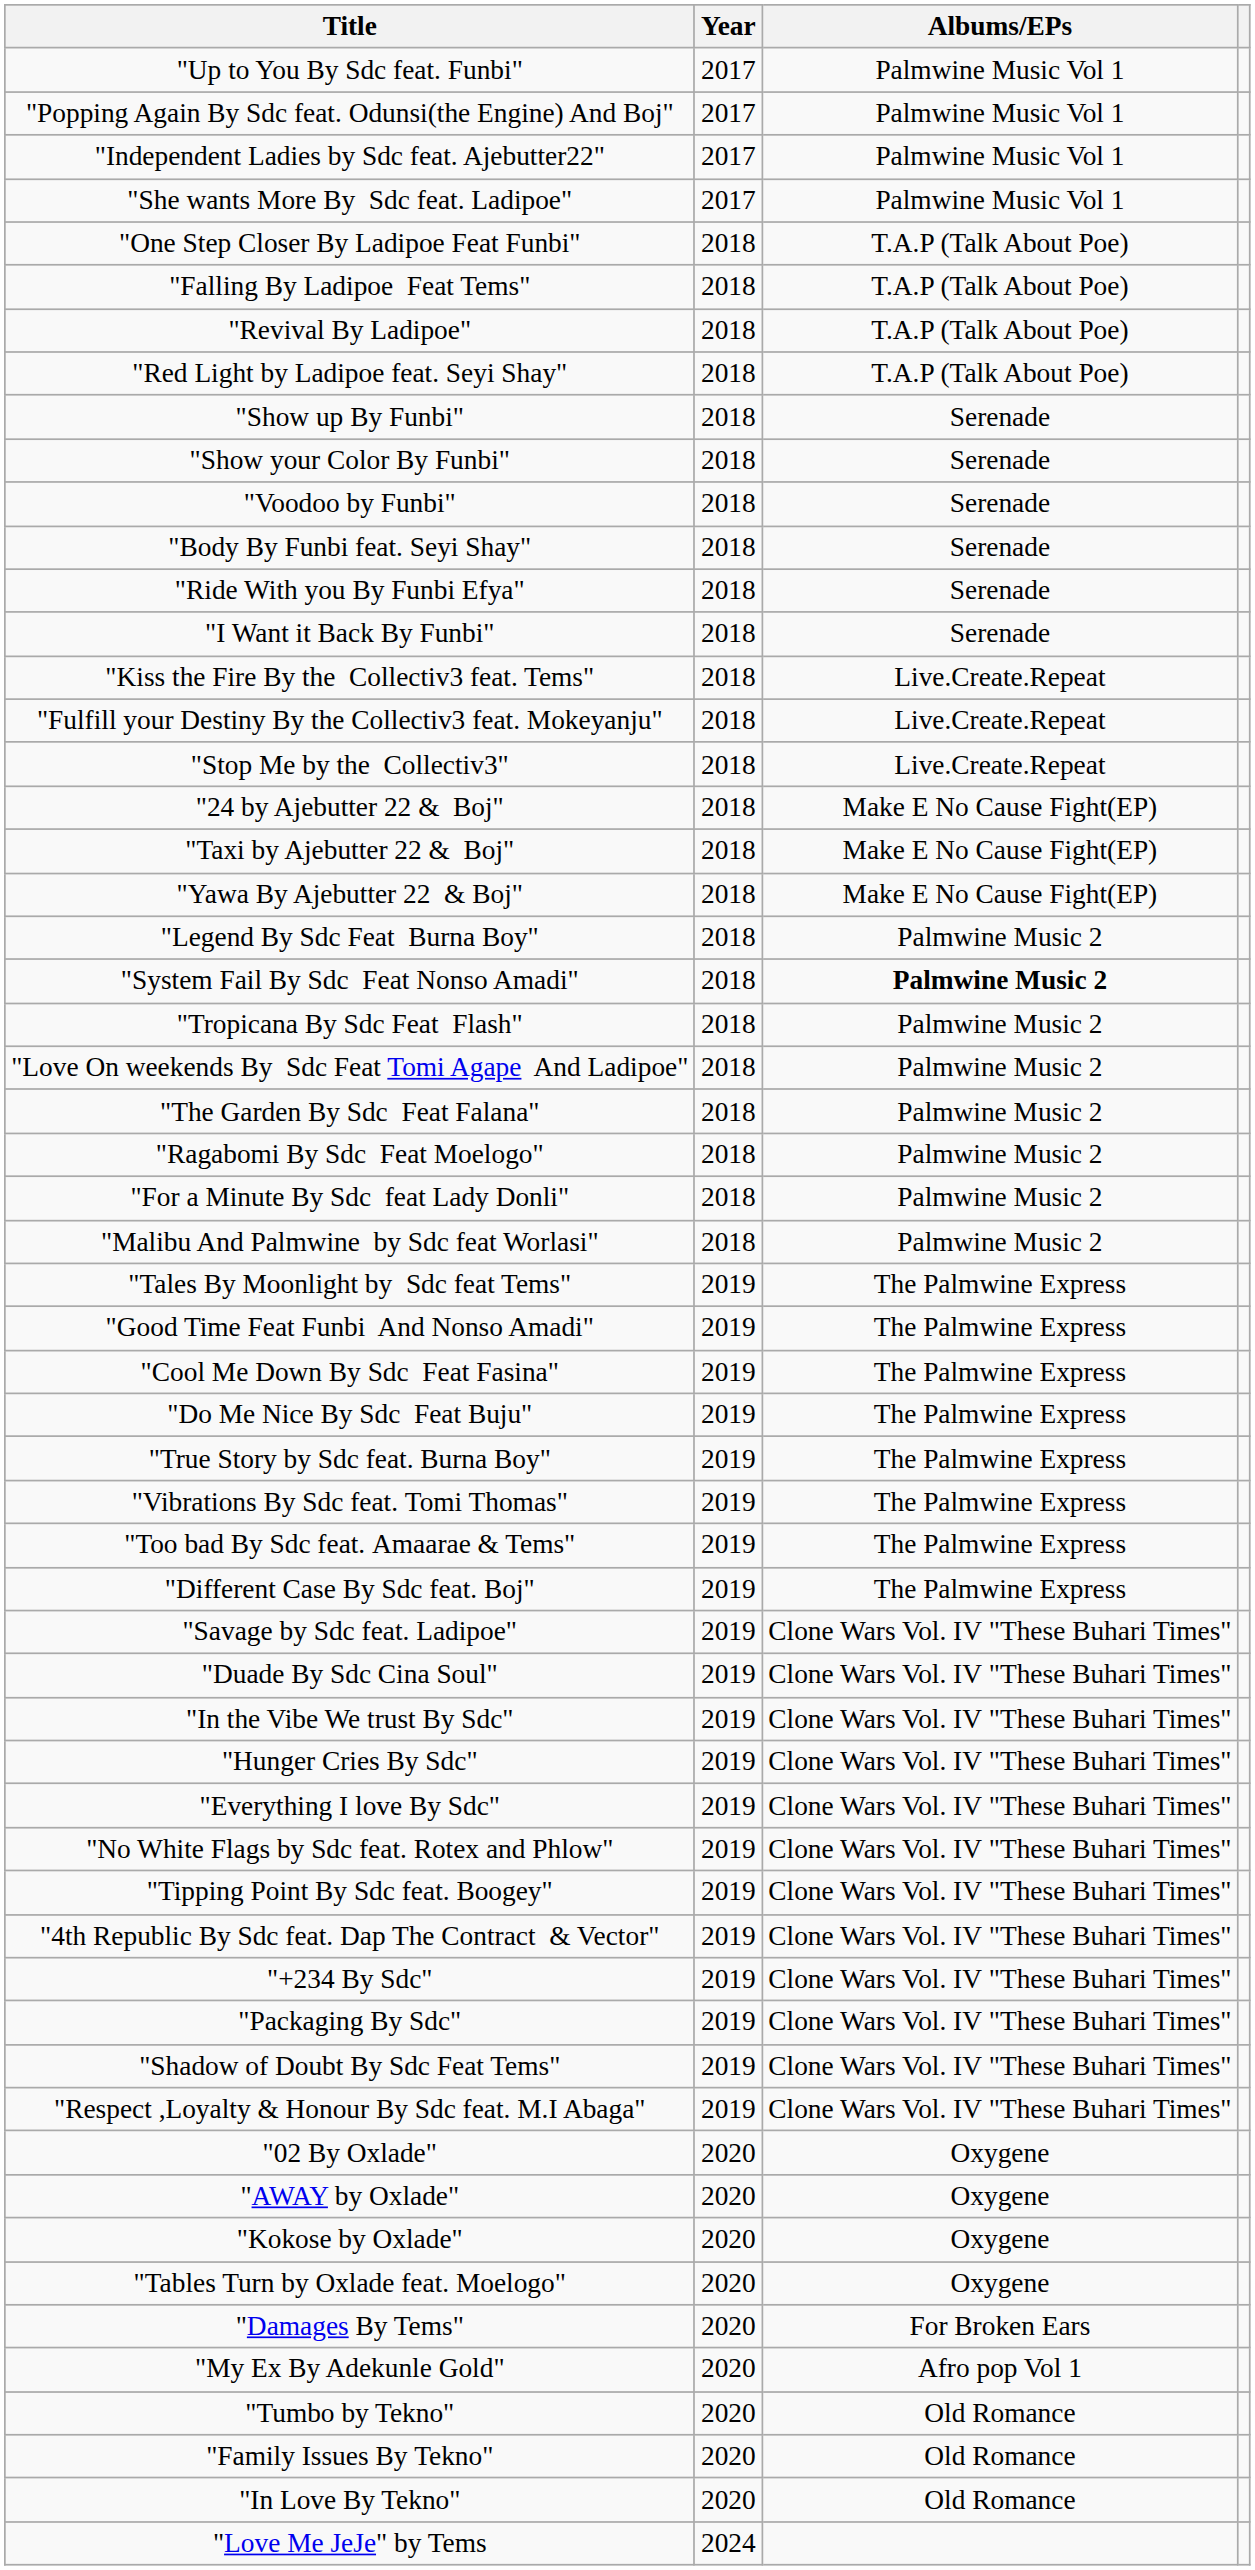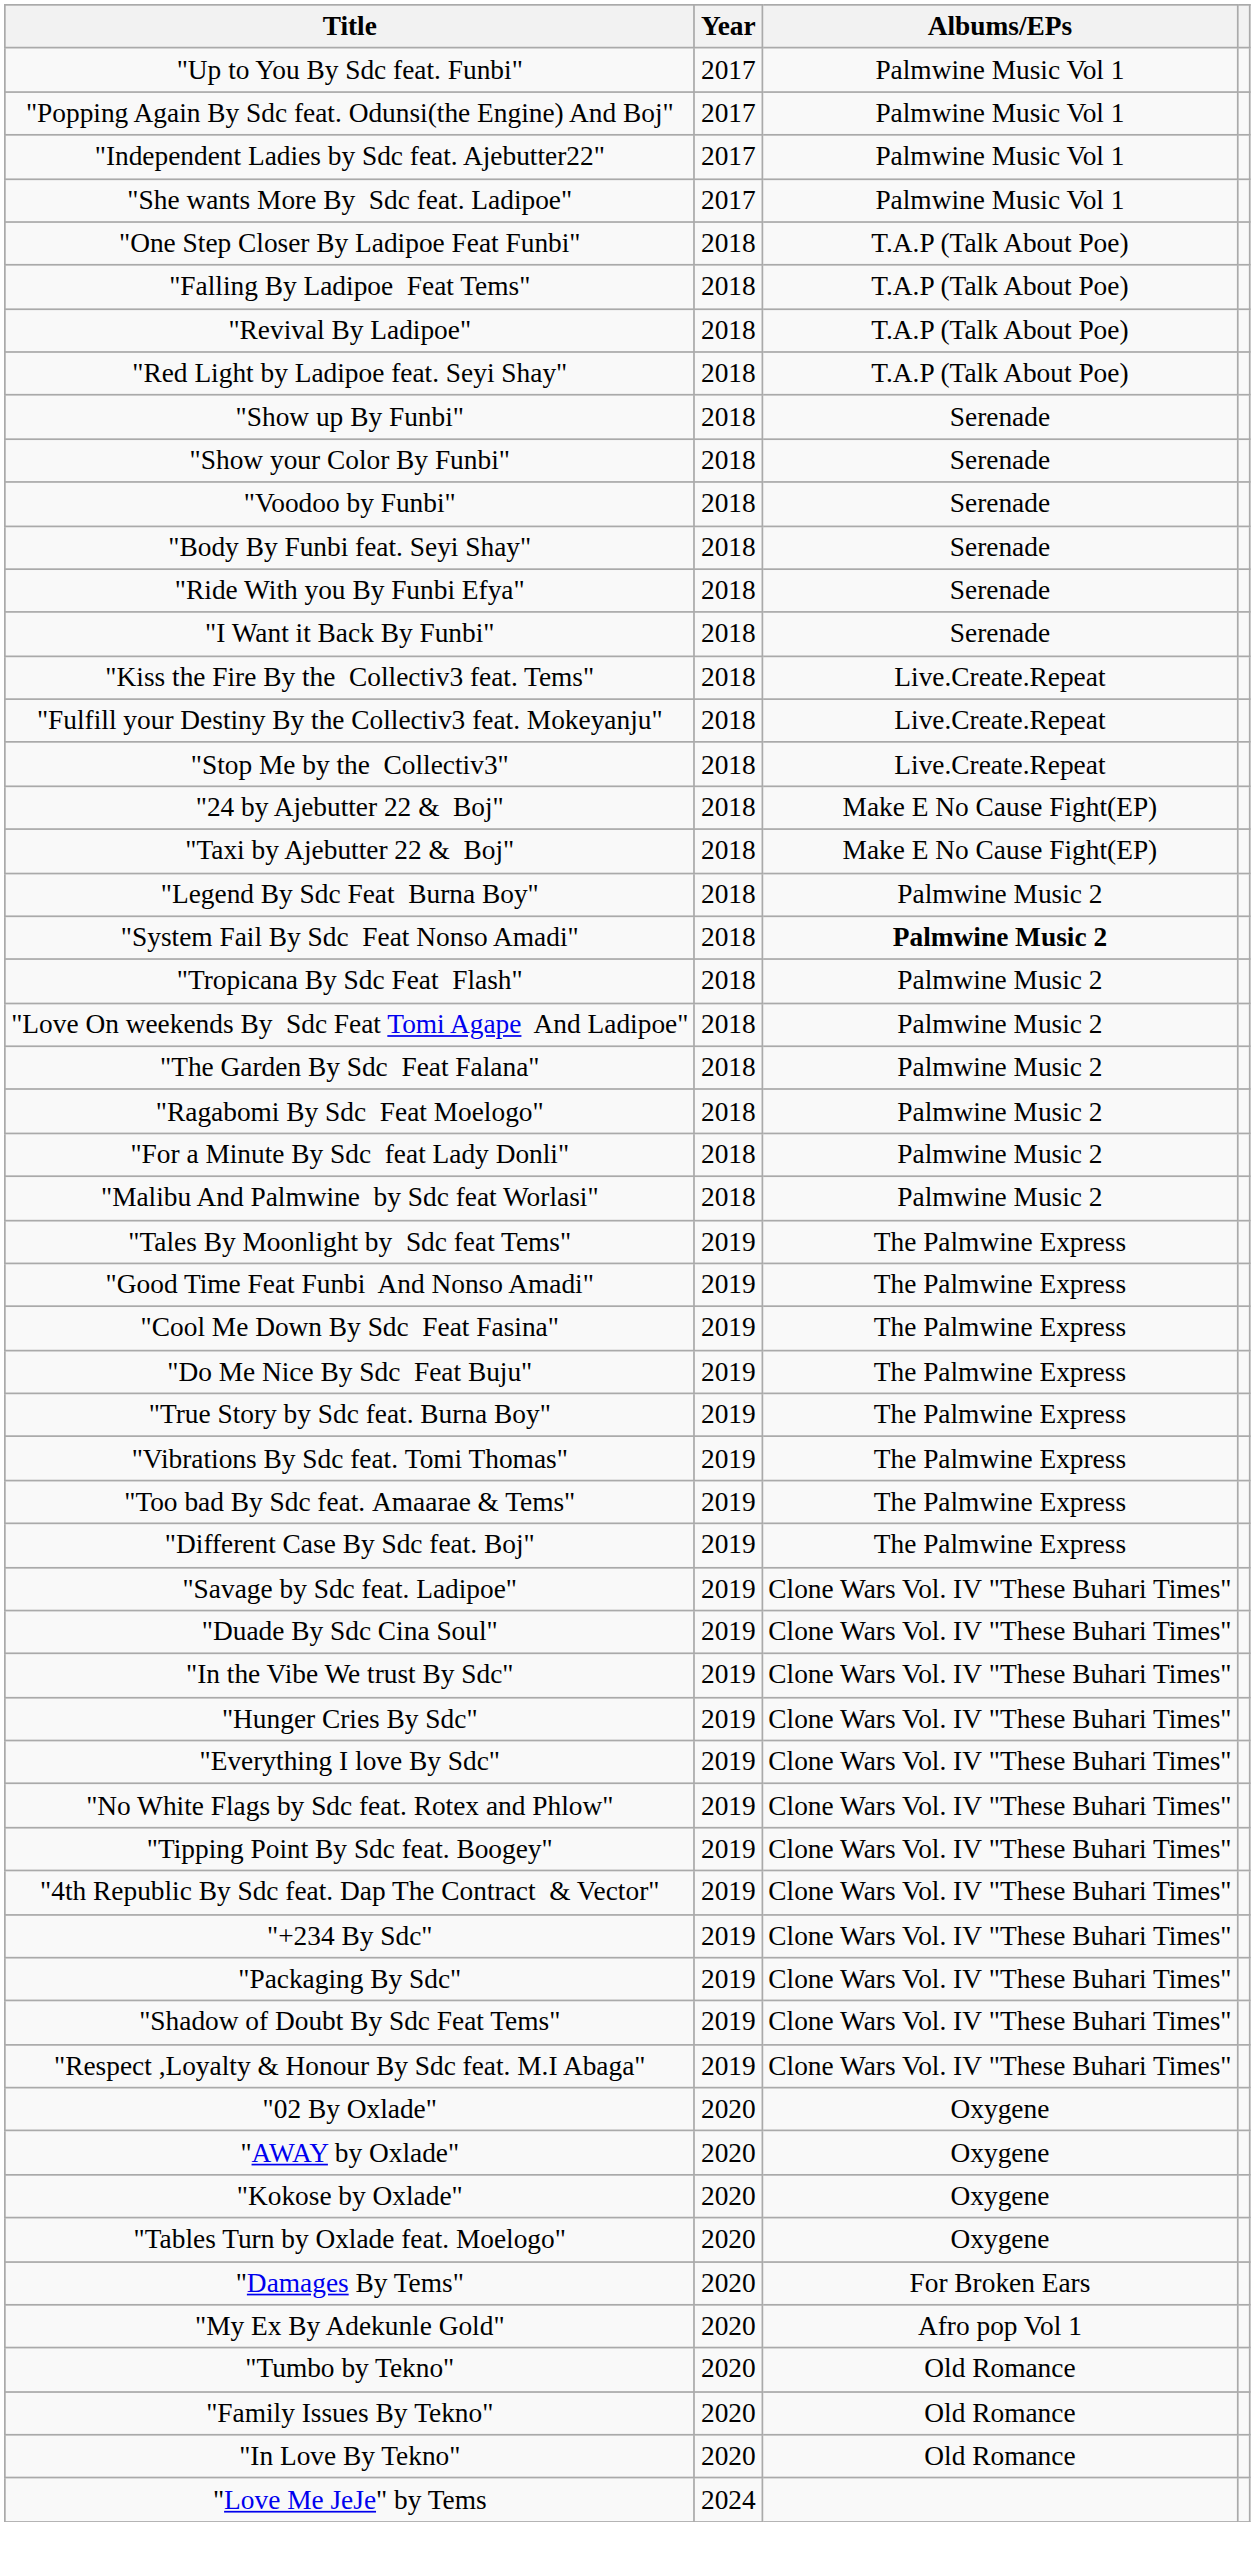 <table class="wikitable sortable plainrowheaders" style="text-align:center;">
 <tr>
 <th scope="col">Title</th>
 <th scope="col">Year</th>
 <th scope="col">Albums/EPs</th>
 <th scope="col" class="unsortable"></th>
 </tr>
 <tr>
 <td>"Up to You By Sdc feat. Funbi"</td>
 <td rowspan=“4”>2017</td>
 <td>Palmwine Music Vol 1</td>
 <td></td>
 </tr>
 <tr>
 <td>"Popping Again By Sdc feat. Odunsi(the Engine) And Boj"</td>
 <td>2017</td>
 <td>Palmwine Music Vol 1</td>
 <td></td>
 </tr>
 <tr>
 <td>"Independent Ladies by Sdc feat. Ajebutter22"</td>
 <td>2017</td>
 <td>Palmwine Music Vol 1</td>
 <td></td>
 </tr>
 <tr>
 <td>"She wants More By  Sdc feat. Ladipoe"</td>
 <td>2017</td>
 <td>Palmwine Music Vol 1</td>
 <td></td>
 </tr>
 <tr>
 <td>"One Step Closer By Ladipoe Feat Funbi"</td>
 <td rowspan=“20”>2018</td>
 <td>T.A.P (Talk About Poe)</td>
 <td></td>
 </tr>
 <tr>
 <td>"Falling By Ladipoe  Feat Tems"</td>
 <td>2018</td>
 <td>T.A.P (Talk About Poe)</td>
 <td></td>
 </tr>
 <tr>
 <td>"Revival By Ladipoe"</td>
 <td>2018</td>
 <td>T.A.P (Talk About Poe)</td>
 <td></td>
 </tr>
 <tr>
 <td>"Red Light by Ladipoe feat. Seyi Shay"</td>
 <td>2018</td>
 <td>T.A.P (Talk About Poe)</td>
 <td></td>
 </tr>
 <tr>
 <td>"Show up By Funbi"</td>
 <td>2018</td>
 <td>Serenade</td>
 <td></td>
 </tr>
 <tr>
 <td>"Show your Color By Funbi"</td>
 <td>2018</td>
 <td>Serenade</td>
 <td></td>
 </tr>
 <tr>
 <td>"Voodoo by Funbi"</td>
 <td>2018</td>
 <td>Serenade</td>
 <td></td>
 </tr>
 <tr>
 <td>"Body By Funbi feat. Seyi Shay"</td>
 <td>2018</td>
 <td>Serenade</td>
 <td></td>
 </tr>
 <tr>
 <td>"Ride With you By Funbi Efya"</td>
 <td>2018</td>
 <td>Serenade</td>
 <td></td>
 </tr>
 <tr>
 <td>"I Want it Back By Funbi"</td>
 <td>2018</td>
 <td>Serenade</td>
 <td></td>
 </tr>
 <tr>
 <td>"Kiss the Fire By the  Collectiv3 feat. Tems"</td>
 <td>2018</td>
 <td>Live.Create.Repeat</td>
 <td></td>
 </tr>
 <tr>
 <td>"Fulfill your Destiny By the Collectiv3 feat. Mokeyanju"</td>
 <td>2018</td>
 <td>Live.Create.Repeat</td>
 <td></td>
 </tr>
 <tr>
 <td>"Stop Me by the  Collectiv3"</td>
 <td>2018</td>
 <td>Live.Create.Repeat</td>
 <td></td>
 </tr>
 <tr>
 <td>"24 by Ajebutter 22 &  Boj"</td>
 <td>2018</td>
 <td>Make E No Cause Fight(EP)</td>
 <td></td>
 </tr>
 <tr>
 <td>"Taxi by Ajebutter 22 &  Boj"</td>
-<td>2018</td>
-<td>Make E No Cause Fight(EP)</td>
-<td></td>
-</tr>
-<tr>
-<td>"Yawa By Ajebutter 22  & Boj"</td>
 <td>2018</td>
 <td>Make E No Cause Fight(EP)</td>
 <td></td>
 </tr>
 <tr>
 <td>"Legend By Sdc Feat  Burna Boy"</td>
 <td>2018</td>
 <td>Palmwine Music 2</td>
 <td></td>
 </tr>
 <tr>
 <td>"System Fail By Sdc  Feat Nonso Amadi"</td>
 <td>2018</td>
 <td><strong>Palmwine Music 2</strong></td>
 <td></td>
 </tr>
 <tr>
 <td>"Tropicana By Sdc Feat  Flash"</td>
 <td>2018</td>
 <td>Palmwine Music 2</td>
 <td></td>
 </tr>
 <tr>
 <td>"Love On weekends By  Sdc Feat <a href='#'>Tomi Agape</a>  And Ladipoe"</td>
 <td>2018</td>
 <td>Palmwine Music 2</td>
 <td></td>
 </tr>
 <tr>
 <td>"The Garden By Sdc  Feat Falana"</td>
 <td>2018</td>
 <td>Palmwine Music 2</td>
 <td></td>
 </tr>
 <tr>
 <td>"Ragabomi By Sdc  Feat Moelogo"</td>
 <td>2018</td>
 <td>Palmwine Music 2</td>
 <td></td>
 </tr>
 <tr>
 <td>"For a Minute By Sdc  feat Lady Donli"</td>
 <td>2018</td>
 <td>Palmwine Music 2</td>
 <td></td>
 </tr>
 <tr>
 <td>"Malibu And Palmwine  by Sdc feat Worlasi"</td>
 <td>2018</td>
 <td>Palmwine Music 2</td>
 <td></td>
 </tr>
 <tr>
 <td>"Tales By Moonlight by  Sdc feat Tems"</td>
 <td rowspan=“20”>2019</td>
 <td>The Palmwine Express</td>
 <td></td>
 </tr>
 <tr>
 <td>"Good Time Feat Funbi  And Nonso Amadi"</td>
 <td>2019</td>
 <td>The Palmwine Express</td>
 <td></td>
 </tr>
 <tr>
 <td>"Cool Me Down By Sdc  Feat Fasina"</td>
 <td>2019</td>
 <td>The Palmwine Express</td>
 <td></td>
 </tr>
 <tr>
 <td>"Do Me Nice By Sdc  Feat Buju"</td>
 <td>2019</td>
 <td>The Palmwine Express</td>
 <td></td>
 </tr>
 <tr>
 <td>"True Story by Sdc feat. Burna Boy"</td>
 <td>2019</td>
 <td>The Palmwine Express</td>
 <td></td>
 </tr>
 <tr>
 <td>"Vibrations By Sdc feat. Tomi Thomas"</td>
 <td>2019</td>
 <td>The Palmwine Express</td>
 <td></td>
 </tr>
 <tr>
 <td>"Too bad By Sdc feat. Amaarae & Tems"</td>
 <td>2019</td>
 <td>The Palmwine Express</td>
 <td></td>
 </tr>
 <tr>
 <td>"Different Case By Sdc feat. Boj"</td>
 <td>2019</td>
 <td>The Palmwine Express</td>
 <td></td>
 </tr>
 <tr>
 <td>"Savage by Sdc feat. Ladipoe"</td>
 <td>2019</td>
 <td>Clone Wars Vol. IV "These Buhari Times"</td>
 <td></td>
 </tr>
 <tr>
 <td>"Duade By Sdc Cina Soul"</td>
 <td>2019</td>
 <td>Clone Wars Vol. IV "These Buhari Times"</td>
 <td></td>
 </tr>
 <tr>
 <td>"In the Vibe We trust By Sdc"</td>
 <td>2019</td>
 <td>Clone Wars Vol. IV "These Buhari Times"</td>
 <td></td>
 </tr>
 <tr>
 <td>"Hunger Cries By Sdc"</td>
 <td>2019</td>
 <td>Clone Wars Vol. IV "These Buhari Times"</td>
 <td></td>
 </tr>
 <tr>
 <td>"Everything I love By Sdc"</td>
 <td>2019</td>
 <td>Clone Wars Vol. IV "These Buhari Times"</td>
 <td></td>
 </tr>
 <tr>
 <td>"No White Flags by Sdc feat. Rotex and Phlow"</td>
 <td>2019</td>
 <td>Clone Wars Vol. IV "These Buhari Times"</td>
 <td></td>
 </tr>
 <tr>
 <td>"Tipping Point By Sdc feat. Boogey"</td>
 <td>2019</td>
 <td>Clone Wars Vol. IV "These Buhari Times"</td>
 <td></td>
 </tr>
 <tr>
 <td>"4th Republic By Sdc feat. Dap The Contract  & Vector"</td>
 <td>2019</td>
 <td>Clone Wars Vol. IV "These Buhari Times"</td>
 <td></td>
 </tr>
 <tr>
 <td>"+234 By Sdc"</td>
 <td>2019</td>
 <td>Clone Wars Vol. IV "These Buhari Times"</td>
 <td></td>
 </tr>
 <tr>
 <td>"Packaging By Sdc"</td>
 <td>2019</td>
 <td>Clone Wars Vol. IV "These Buhari Times"</td>
 <td></td>
 </tr>
 <tr>
 <td>"Shadow of Doubt By Sdc Feat Tems"</td>
 <td>2019</td>
 <td>Clone Wars Vol. IV "These Buhari Times"</td>
 <td></td>
 </tr>
 <tr>
 <td>"Respect ,Loyalty & Honour By Sdc feat. M.I Abaga"</td>
 <td>2019</td>
 <td>Clone Wars Vol. IV "These Buhari Times"</td>
 <td></td>
 </tr>
 <tr>
 <td>"02 By Oxlade"</td>
 <td rowspan=“9”>2020</td>
 <td>Oxygene</td>
 <td></td>
 </tr>
 <tr>
 <td>"<a href='#'>AWAY</a> by Oxlade"</td>
 <td>2020</td>
 <td>Oxygene</td>
 <td></td>
 </tr>
 <tr>
 <td>"Kokose by Oxlade"</td>
 <td>2020</td>
 <td>Oxygene</td>
 <td></td>
 </tr>
 <tr>
 <td>"Tables Turn by Oxlade feat. Moelogo"</td>
 <td>2020</td>
 <td>Oxygene</td>
 <td></td>
 </tr>
 <tr>
 <td>"<a href='#'>Damages</a> By Tems"</td>
 <td>2020</td>
 <td>For Broken Ears</td>
 <td></td>
 </tr>
 <tr>
 <td>"My Ex By Adekunle Gold"</td>
 <td>2020</td>
 <td>Afro pop Vol 1</td>
 <td></td>
 </tr>
 <tr>
 <td>"Tumbo by Tekno"</td>
 <td>2020</td>
 <td>Old Romance</td>
 <td></td>
 </tr>
 <tr>
 <td>"Family Issues By Tekno"</td>
 <td>2020</td>
 <td>Old Romance</td>
 <td></td>
 </tr>
 <tr>
 <td>"In Love By Tekno"</td>
 <td>2020</td>
 <td>Old Romance</td>
 <td></td>
 </tr>
 <tr>
 <td>"<a href='#'>Love Me JeJe</a>" by Tems</td>
 <td>2024</td>
 <td></td>
 <td></td>
 </tr>
 </table>
